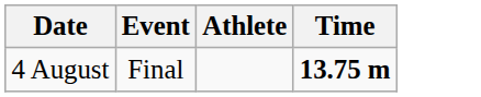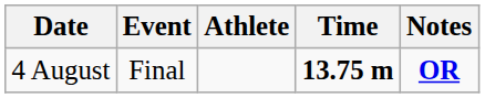 <table class=wikitable style=text-align:center>
 <tr>
 <th>Date</th>
 <th>Event</th>
 <th>Athlete</th>
 <th>Time</th>
+<th>Notes</th>
 </tr>
 <tr>
 <td>4 August</td>
 <td>Final</td>
 <td align=left></td>
 <td><strong>13.75 m</strong></td>
+<td><strong><a href='#'>OR</a></strong></td>
 </tr>
 </table>
